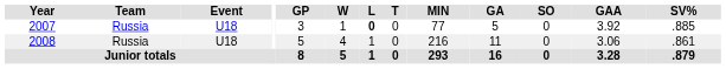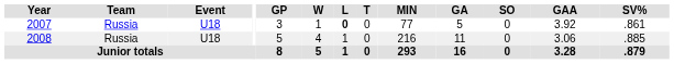 <table border="0" cellpadding="1" cellspacing="0" ID="Table3" style="text-align:center; width:60em">
 <tr ALIGN="center" bgcolor="#e0e0e0">
 <th>Year</th>
 <th>Team</th>
 <th>Event</th>
 <th rowspan="99" bgcolor="#ffffff"></th>
 <th>GP</th>
 <th>W</th>
 <th>L</th>
 <th>T</th>
 <th>MIN</th>
 <th>GA</th>
 <th>SO</th>
 <th>GAA</th>
 <th>SV%</th>
 </tr>
 <tr>
 <td><a href='#'>2007</a></td>
 <td><a href='#'>Russia</a></td>
 <td><a href='#'>U18</a></td>
 <td>3</td>
 <td>1</td>
 <td><strong>0</strong></td>
 <td>0</td>
 <td>77</td>
 <td>5</td>
 <td>0</td>
 <td>3.92</td>
-<td>.885</td>
+<td>.861</td>
 </tr>
 <tr bgcolor="#f0f0f0">
 <td><a href='#'>2008</a></td>
 <td>Russia</td>
 <td>U18</td>
 <td>5</td>
 <td>4</td>
 <td>1</td>
 <td>0</td>
 <td>216</td>
 <td>11</td>
 <td>0</td>
 <td>3.06</td>
-<td>.861</td>
+<td>.885</td>
 </tr>
 <tr bgcolor="#e0e0e0">
 <th colspan=4>Junior totals</th>
 <th>8</th>
 <th>5</th>
 <th>1</th>
 <th>0</th>
 <th>293</th>
 <th>16</th>
 <th>0</th>
 <th>3.28</th>
 <th>.879</th>
 </tr>
 </table>
